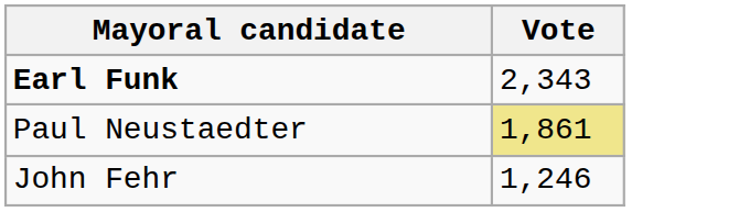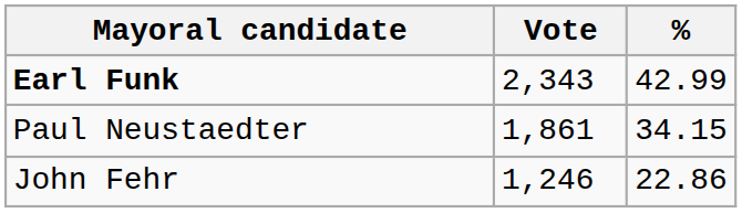 <table class="wikitable">
 <tr>
 <th width="200px">Mayoral candidate</th>
 <th width="50px">Vote</th>
+<th width="30px">%</th>
 </tr>
 <tr>
 <td><strong>Earl Funk</strong></td>
 <td>2,343</td>
+<td>42.99</td>
 </tr>
 <tr>
 <td>Paul Neustaedter</td>
-<td style="background: khaki;">1,861</td>
+<td>1,861</td>
+<td>34.15</td>
 </tr>
 <tr>
 <td>John Fehr</td>
 <td>1,246</td>
+<td>22.86</td>
 </tr>
 </table>
